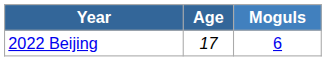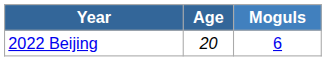 <table class="wikitable" style="font-size:95%; text-align:center; border:grey solid 1px; border-collapse:collapse; background:#ffffff;">
 <tr>
 <th style="background-color:#369; color:white; width:160px;"> Year </th>
 <th style="background-color:#369; color:white; width:40px;"> Age </th>
 <th style="background-color:#4180be; color:white; width:75px;"> Moguls </th>
 </tr>
 <tr>
 <td align="left"> <a href='#'>2022 Beijing</a></td>
-<td><em>17</em></td>
+<td><em>20</em></td>
 <td><a href='#'>6</a></td>
 </tr>
 </table>
